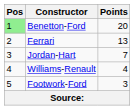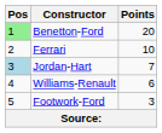 <table class="wikitable" style="font-size: 95%;">
 <tr>
 <th>Pos</th>
 <th>Constructor</th>
 <th>Points</th>
 </tr>
 <tr>
 <td style="background: lightgreen;">1</td>
 <td> <a href='#'>Benetton</a>-<a href='#'>Ford</a></td>
 <td align="right">20</td>
 </tr>
 <tr>
 <td>2</td>
 <td> <a href='#'>Ferrari</a></td>
-<td align="right">13</td>
+<td align="right">10</td>
 </tr>
 <tr>
-<td>3</td>
+<td style="background: lightblue;">3</td>
 <td> <a href='#'>Jordan</a>-<a href='#'>Hart</a></td>
 <td align="right">7</td>
 </tr>
 <tr>
 <td>4</td>
 <td> <a href='#'>Williams</a>-<a href='#'>Renault</a></td>
-<td align="right">4</td>
+<td align="right">6</td>
 </tr>
 <tr>
 <td>5</td>
 <td> <a href='#'>Footwork</a>-<a href='#'>Ford</a></td>
 <td align="right">3</td>
 </tr>
 <tr>
 <th colspan=4>Source: </th>
 </tr>
 </table>
